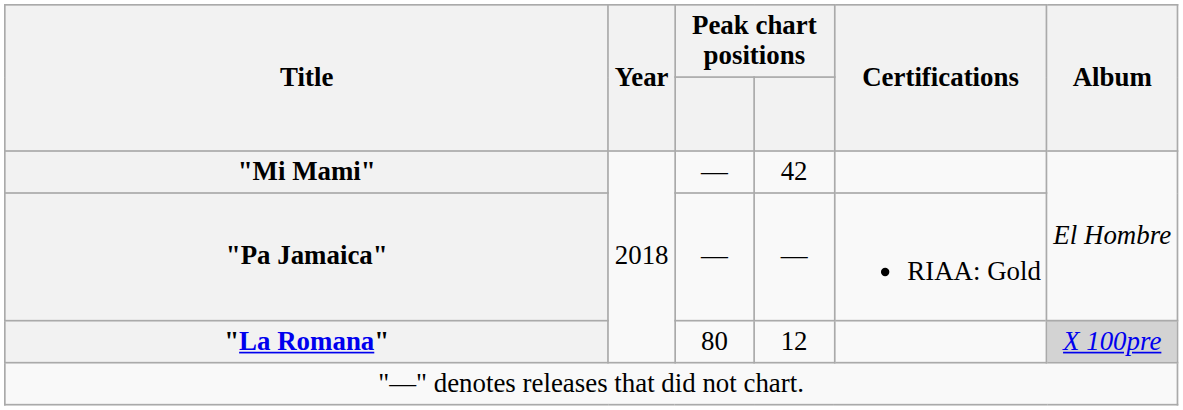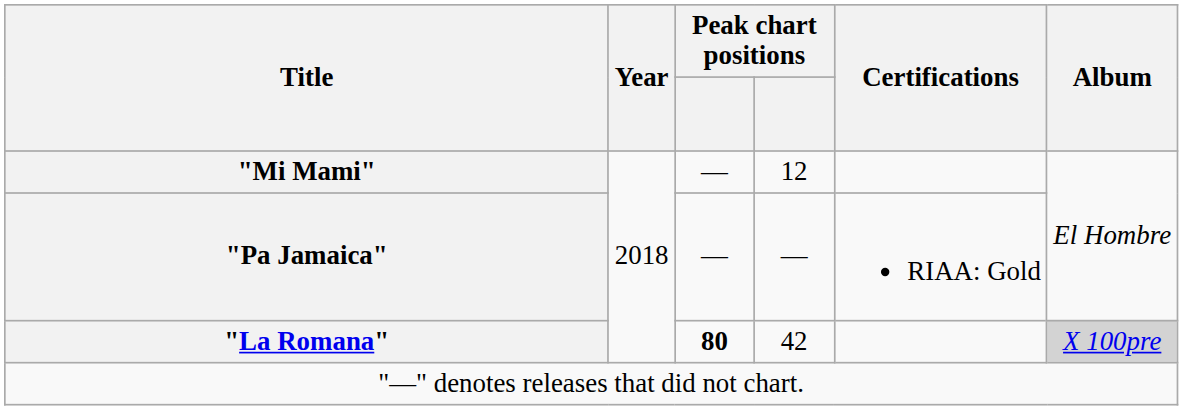 <table class="wikitable plainrowheaders" style="text-align:center;" border="1">
 <tr>
 <th rowspan="2" style="width:22em;">Title</th>
 <th rowspan="2">Year</th>
 <th colspan="2">Peak chart positions</th>
 <th rowspan="2">Certifications</th>
 <th rowspan="2">Album</th>
 </tr>
 <tr>
 <th width="40"><a href='#'></a><br></th>
 <th width="40"><a href='#'> <br> </a><br></th>
 </tr>
 <tr>
 <th scope="row">"Mi Mami"<br></th>
 <td rowspan="3">2018</td>
 <td>—</td>
-<td>42</td>
+<td>12</td>
 <td></td>
 <td rowspan="2"><em>El Hombre</em></td>
 </tr>
 <tr>
 <th scope="row">"Pa Jamaica"</th>
 <td>—</td>
 <td>—</td>
 <td><br><ul><li>RIAA: Gold</li></ul></td>
 </tr>
 <tr>
 <th scope="row">"<a href='#'>La Romana</a>"<br></th>
-<td>80</td>
-<td>12</td>
+<td><strong>80</strong></td>
+<td>42</td>
 <td></td>
 <td style="background: lightgrey;"><em><a href='#'>X 100pre</a></em></td>
 </tr>
 <tr>
 <td colspan="11" align="center">"—" denotes releases that did not chart.</td>
 </tr>
 </table>
